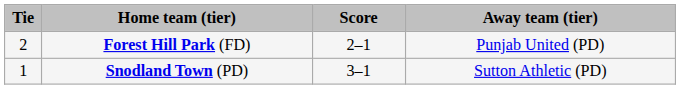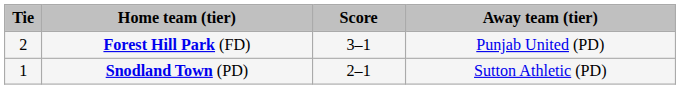 <table class="wikitable" style="width: 600px; background:WhiteSmoke; text-align:center; font-size:90%">
 <tr>
 <td scope="col" style="width:  5.00%; background:silver;"><strong>Tie</strong></td>
 <td scope="col" style="width: 36.25%; background:silver;"><strong>Home team (tier)</strong></td>
 <td scope="col" style="width: 12.50%; background:silver;"><strong>Score</strong></td>
 <td scope="col" style="width: 36.25%; background:silver;"><strong>Away team (tier)</strong></td>
 </tr>
 <tr>
 <td>2</td>
 <td><strong><a href='#'>Forest Hill Park</a></strong> (FD)</td>
-<td>2–1</td>
+<td>3–1</td>
 <td><a href='#'>Punjab United</a> (PD)</td>
 </tr>
 <tr>
 <td>1</td>
 <td><strong><a href='#'>Snodland Town</a></strong> (PD)</td>
-<td>3–1</td>
+<td>2–1</td>
 <td><a href='#'>Sutton Athletic</a> (PD)</td>
 </tr>
 </table>
